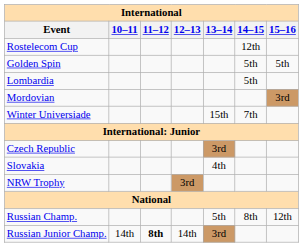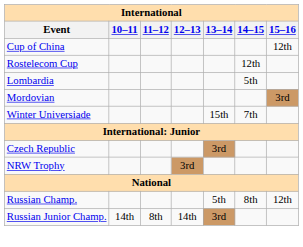 <table class="wikitable" style="text-align:center">
 <tr>
 <th style="background-color: #ffdead; " colspan=7 align=center>International</th>
 </tr>
 <tr>
 <th>Event</th>
 <th><a href='#'>10–11</a></th>
 <th><a href='#'>11–12</a></th>
 <th><a href='#'>12–13</a></th>
 <th><a href='#'>13–14</a></th>
 <th><a href='#'>14–15</a></th>
 <th><a href='#'>15–16</a></th>
 </tr>
 <tr>
+<td align=left> <a href='#'>Cup of China</a></td>
+<td></td>
+<td></td>
+<td></td>
+<td></td>
+<td></td>
+<td>12th</td>
+</tr>
+<tr>
 <td align=left> <a href='#'>Rostelecom Cup</a></td>
 <td></td>
 <td></td>
 <td></td>
 <td></td>
 <td>12th</td>
 <td></td>
-</tr>
-<tr>
-<td align=left> <a href='#'>Golden Spin</a></td>
-<td></td>
-<td></td>
-<td></td>
-<td></td>
-<td>5th</td>
-<td>5th</td>
 </tr>
 <tr>
 <td align=left> <a href='#'>Lombardia</a></td>
 <td></td>
 <td></td>
 <td></td>
 <td></td>
 <td>5th</td>
 <td></td>
 </tr>
 <tr>
 <td align=left> <a href='#'>Mordovian</a></td>
 <td></td>
 <td></td>
 <td></td>
 <td></td>
 <td></td>
 <td bgcolor=cc9966>3rd</td>
 </tr>
 <tr>
 <td align=left><a href='#'>Winter Universiade</a></td>
 <td></td>
 <td></td>
 <td></td>
 <td>15th</td>
 <td>7th</td>
 <td></td>
 </tr>
 <tr>
 <th style="background-color: #ffdead; " colspan=7 align=center>International: Junior</th>
 </tr>
 <tr>
 <td align=left> <a href='#'>Czech Republic</a></td>
 <td></td>
 <td></td>
 <td></td>
 <td bgcolor=cc9966>3rd</td>
 <td></td>
 <td></td>
 </tr>
 <tr>
-<td align=left> <a href='#'>Slovakia</a></td>
-<td></td>
-<td></td>
-<td></td>
-<td>4th</td>
-<td></td>
-<td></td>
-</tr>
-<tr>
 <td align=left><a href='#'>NRW Trophy</a></td>
 <td></td>
 <td></td>
 <td bgcolor=cc9966>3rd</td>
 <td></td>
 <td></td>
 <td></td>
 </tr>
 <tr>
 <th style="background-color: #ffdead; " colspan=7 align=center>National</th>
 </tr>
 <tr>
 <td align=left><a href='#'>Russian Champ.</a></td>
 <td></td>
 <td></td>
 <td></td>
 <td>5th</td>
 <td>8th</td>
 <td>12th</td>
 </tr>
 <tr>
 <td align=left><a href='#'>Russian Junior Champ.</a></td>
 <td>14th</td>
-<td><strong>8th</strong></td>
+<td>8th</td>
 <td>14th</td>
 <td bgcolor=cc9966>3rd</td>
 <td></td>
 <td></td>
 </tr>
 </table>
